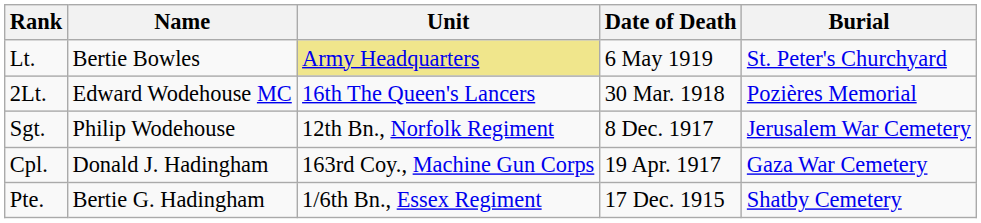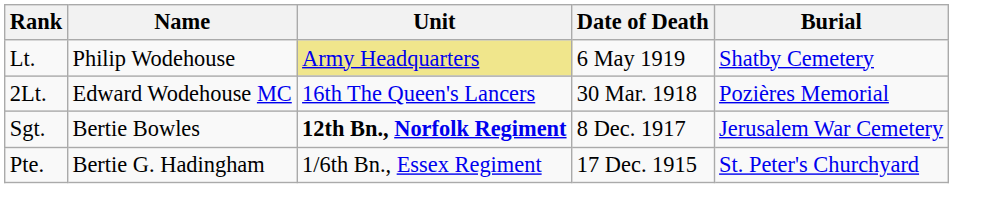 <table class="wikitable">
 <tr>
 <th>Rank</th>
 <th>Name</th>
 <th>Unit</th>
 <th>Date of Death</th>
 <th>Burial</th>
 </tr>
 <tr>
 <td>Lt.</td>
-<td>Bertie Bowles</td>
+<td>Philip Wodehouse</td>
 <td style="background: khaki;"><a href='#'>Army Headquarters</a></td>
 <td>6 May 1919</td>
-<td><a href='#'>St. Peter's Churchyard</a></td>
+<td><a href='#'>Shatby Cemetery</a></td>
 </tr>
 <tr>
 <td>2Lt.</td>
 <td>Edward Wodehouse <a href='#'>MC</a></td>
 <td><a href='#'>16th The Queen's Lancers</a></td>
 <td>30 Mar. 1918</td>
 <td><a href='#'>Pozières Memorial</a></td>
 </tr>
 <tr>
 <td>Sgt.</td>
-<td>Philip Wodehouse</td>
-<td>12th Bn., <a href='#'>Norfolk Regiment</a></td>
+<td>Bertie Bowles</td>
+<td><strong>12th Bn., <a href='#'>Norfolk Regiment</a></strong></td>
 <td>8 Dec. 1917</td>
 <td><a href='#'>Jerusalem War Cemetery</a></td>
-</tr>
-<tr>
-<td>Cpl.</td>
-<td>Donald J. Hadingham</td>
-<td>163rd Coy., <a href='#'>Machine Gun Corps</a></td>
-<td>19 Apr. 1917</td>
-<td><a href='#'>Gaza War Cemetery</a></td>
 </tr>
 <tr>
 <td>Pte.</td>
 <td>Bertie G. Hadingham</td>
 <td>1/6th Bn., <a href='#'>Essex Regiment</a></td>
 <td>17 Dec. 1915</td>
-<td><a href='#'>Shatby Cemetery</a></td>
+<td><a href='#'>St. Peter's Churchyard</a></td>
 </tr>
 </table>
